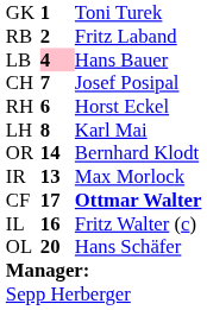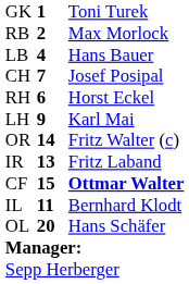 <table style="font-size:90%; margin:0.2em auto;" cellspacing="0" cellpadding="0">
 <tr>
 <th width=25></th>
 <th width=25></th>
 </tr>
 <tr>
 <td>GK</td>
 <td><strong>1</strong></td>
 <td><a href='#'>Toni Turek</a></td>
 </tr>
 <tr>
 <td>RB</td>
 <td><strong>2</strong></td>
-<td><a href='#'>Fritz Laband</a></td>
+<td><a href='#'>Max Morlock</a></td>
 </tr>
 <tr>
 <td>LB</td>
-<td style="background: pink;"><strong>4</strong></td>
+<td><strong>4</strong></td>
 <td><a href='#'>Hans Bauer</a></td>
 </tr>
 <tr>
 <td>CH</td>
 <td><strong>7</strong></td>
 <td><a href='#'>Josef Posipal</a></td>
 </tr>
 <tr>
 <td>RH</td>
 <td><strong>6</strong></td>
 <td><a href='#'>Horst Eckel</a></td>
 </tr>
 <tr>
 <td>LH</td>
-<td><strong>8</strong></td>
+<td><strong>9</strong></td>
 <td><a href='#'>Karl Mai</a></td>
 </tr>
 <tr>
 <td>OR</td>
 <td><strong>14</strong></td>
-<td><a href='#'>Bernhard Klodt</a></td>
+<td><a href='#'>Fritz Walter</a> (<a href='#'>c</a>)</td>
 </tr>
 <tr>
 <td>IR</td>
 <td><strong>13</strong></td>
-<td><a href='#'>Max Morlock</a></td>
+<td><a href='#'>Fritz Laband</a></td>
 </tr>
 <tr>
 <td>CF</td>
-<td><strong>17</strong></td>
+<td><strong>15</strong></td>
 <td><strong><a href='#'>Ottmar Walter</a></strong></td>
 </tr>
 <tr>
 <td>IL</td>
-<td><strong>16</strong></td>
-<td><a href='#'>Fritz Walter</a> (<a href='#'>c</a>)</td>
+<td><strong>11</strong></td>
+<td><a href='#'>Bernhard Klodt</a></td>
 </tr>
 <tr>
 <td>OL</td>
 <td><strong>20</strong></td>
 <td><a href='#'>Hans Schäfer</a></td>
 </tr>
 <tr>
 <td colspan=3><strong>Manager:</strong></td>
 </tr>
 <tr>
 <td colspan=4> <a href='#'>Sepp Herberger</a></td>
 </tr>
 </table>
